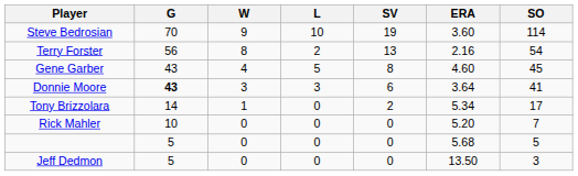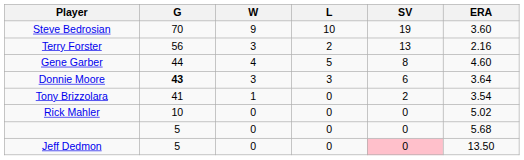 <table class="wikitable sortable">
 <tr>
 <th bgcolor="#DDDDFF" width="16%">Player</th>
 <th bgcolor="#DDDDFF" width="9%">G</th>
 <th bgcolor="#DDDDFF" width="9%">W</th>
 <th bgcolor="#DDDDFF" width="9%">L</th>
 <th bgcolor="#DDDDFF" width="9%">SV</th>
 <th bgcolor="#DDDDFF" width="9%">ERA</th>
-<th bgcolor="#DDDDFF" width="9%">SO</th>
 </tr>
 <tr align="center">
 <td><a href='#'>Steve Bedrosian</a></td>
 <td>70</td>
 <td>9</td>
 <td>10</td>
 <td>19</td>
 <td>3.60</td>
-<td>114</td>
 </tr>
 <tr align="center">
 <td><a href='#'>Terry Forster</a></td>
 <td>56</td>
-<td>8</td>
+<td>3</td>
 <td>2</td>
 <td>13</td>
 <td>2.16</td>
-<td>54</td>
 </tr>
 <tr align="center">
 <td><a href='#'>Gene Garber</a></td>
-<td>43</td>
+<td>44</td>
 <td>4</td>
 <td>5</td>
 <td>8</td>
 <td>4.60</td>
-<td>45</td>
 </tr>
 <tr align=center>
 <td><a href='#'>Donnie Moore</a></td>
 <td><strong>43</strong></td>
 <td>3</td>
 <td>3</td>
 <td>6</td>
 <td>3.64</td>
-<td>41</td>
 </tr>
 <tr align="center">
 <td><a href='#'>Tony Brizzolara</a></td>
-<td>14</td>
+<td>41</td>
 <td>1</td>
 <td>0</td>
 <td>2</td>
-<td>5.34</td>
-<td>17</td>
+<td>3.54</td>
 </tr>
 <tr align="center">
 <td><a href='#'>Rick Mahler</a></td>
 <td>10</td>
 <td>0</td>
 <td>0</td>
 <td>0</td>
-<td>5.20</td>
-<td>7</td>
+<td>5.02</td>
 </tr>
 <tr align="center">
 <td></td>
 <td>5</td>
 <td>0</td>
 <td>0</td>
 <td>0</td>
 <td>5.68</td>
-<td>5</td>
 </tr>
 <tr align="center">
 <td><a href='#'>Jeff Dedmon</a></td>
 <td>5</td>
 <td>0</td>
 <td>0</td>
-<td>0</td>
+<td style="background: pink;">0</td>
 <td>13.50</td>
-<td>3</td>
 </tr>
 </table>
